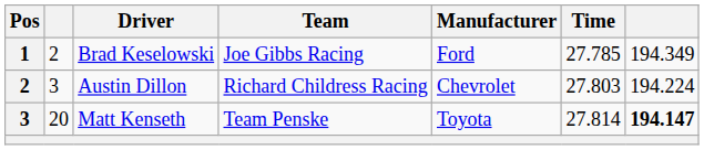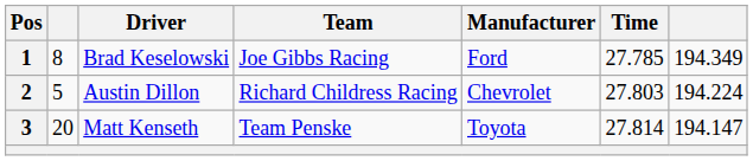 <table class="wikitable" style="font-size:95%">
 <tr>
 <th>Pos</th>
 <th></th>
 <th>Driver</th>
 <th>Team</th>
 <th>Manufacturer</th>
 <th>Time</th>
 <th></th>
 </tr>
 <tr>
 <th>1</th>
-<td>2</td>
+<td>8</td>
 <td><a href='#'>Brad Keselowski</a></td>
 <td><a href='#'>Joe Gibbs Racing</a></td>
 <td><a href='#'>Ford</a></td>
 <td>27.785</td>
 <td>194.349</td>
 </tr>
 <tr>
 <th>2</th>
-<td>3</td>
+<td>5</td>
 <td><a href='#'>Austin Dillon</a></td>
 <td><a href='#'>Richard Childress Racing</a></td>
 <td><a href='#'>Chevrolet</a></td>
 <td>27.803</td>
 <td>194.224</td>
 </tr>
 <tr>
 <th>3</th>
 <td>20</td>
 <td><a href='#'>Matt Kenseth</a></td>
 <td><a href='#'>Team Penske</a></td>
 <td><a href='#'>Toyota</a></td>
 <td>27.814</td>
-<td><strong>194.147</strong></td>
+<td>194.147</td>
 </tr>
 <tr>
 <th colspan="7"></th>
 </tr>
 </table>
